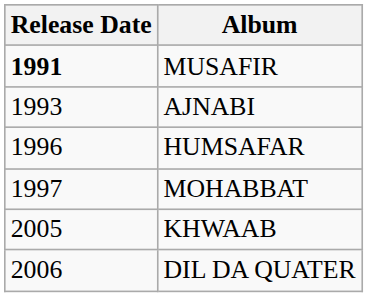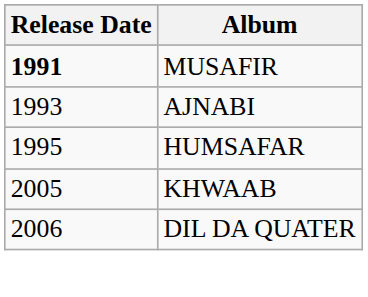 <table class="wikitable">
 <tr style="background:#ccc; text-align:center;">
 <th>Release Date</th>
 <th>Album</th>
 </tr>
 <tr>
 <td><strong>1991</strong></td>
 <td>MUSAFIR</td>
 </tr>
 <tr>
 <td>1993</td>
 <td>AJNABI</td>
 </tr>
 <tr>
-<td>1996</td>
+<td>1995</td>
 <td>HUMSAFAR</td>
-</tr>
-<tr>
-<td>1997</td>
-<td>MOHABBAT</td>
 </tr>
 <tr>
 <td>2005</td>
 <td>KHWAAB</td>
 </tr>
 <tr>
 <td>2006</td>
 <td>DIL DA QUATER</td>
 </tr>
 </table>
